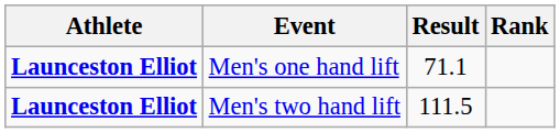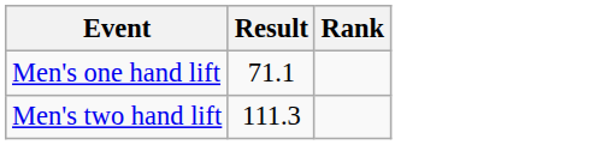 <table class=wikitable style="font-size:90%; text-align:center">
 <tr>
-<th>Athlete</th>
 <th>Event</th>
 <th>Result</th>
 <th>Rank</th>
 </tr>
 <tr>
-<td align=left><strong><a href='#'>Launceston Elliot</a></strong></td>
 <td align=left><a href='#'>Men's one hand lift</a></td>
 <td>71.1</td>
 <td></td>
 </tr>
 <tr>
-<td align=left><strong><a href='#'>Launceston Elliot</a></strong></td>
 <td align=left><a href='#'>Men's two hand lift</a></td>
-<td>111.5</td>
+<td>111.3</td>
 <td></td>
 </tr>
 </table>
